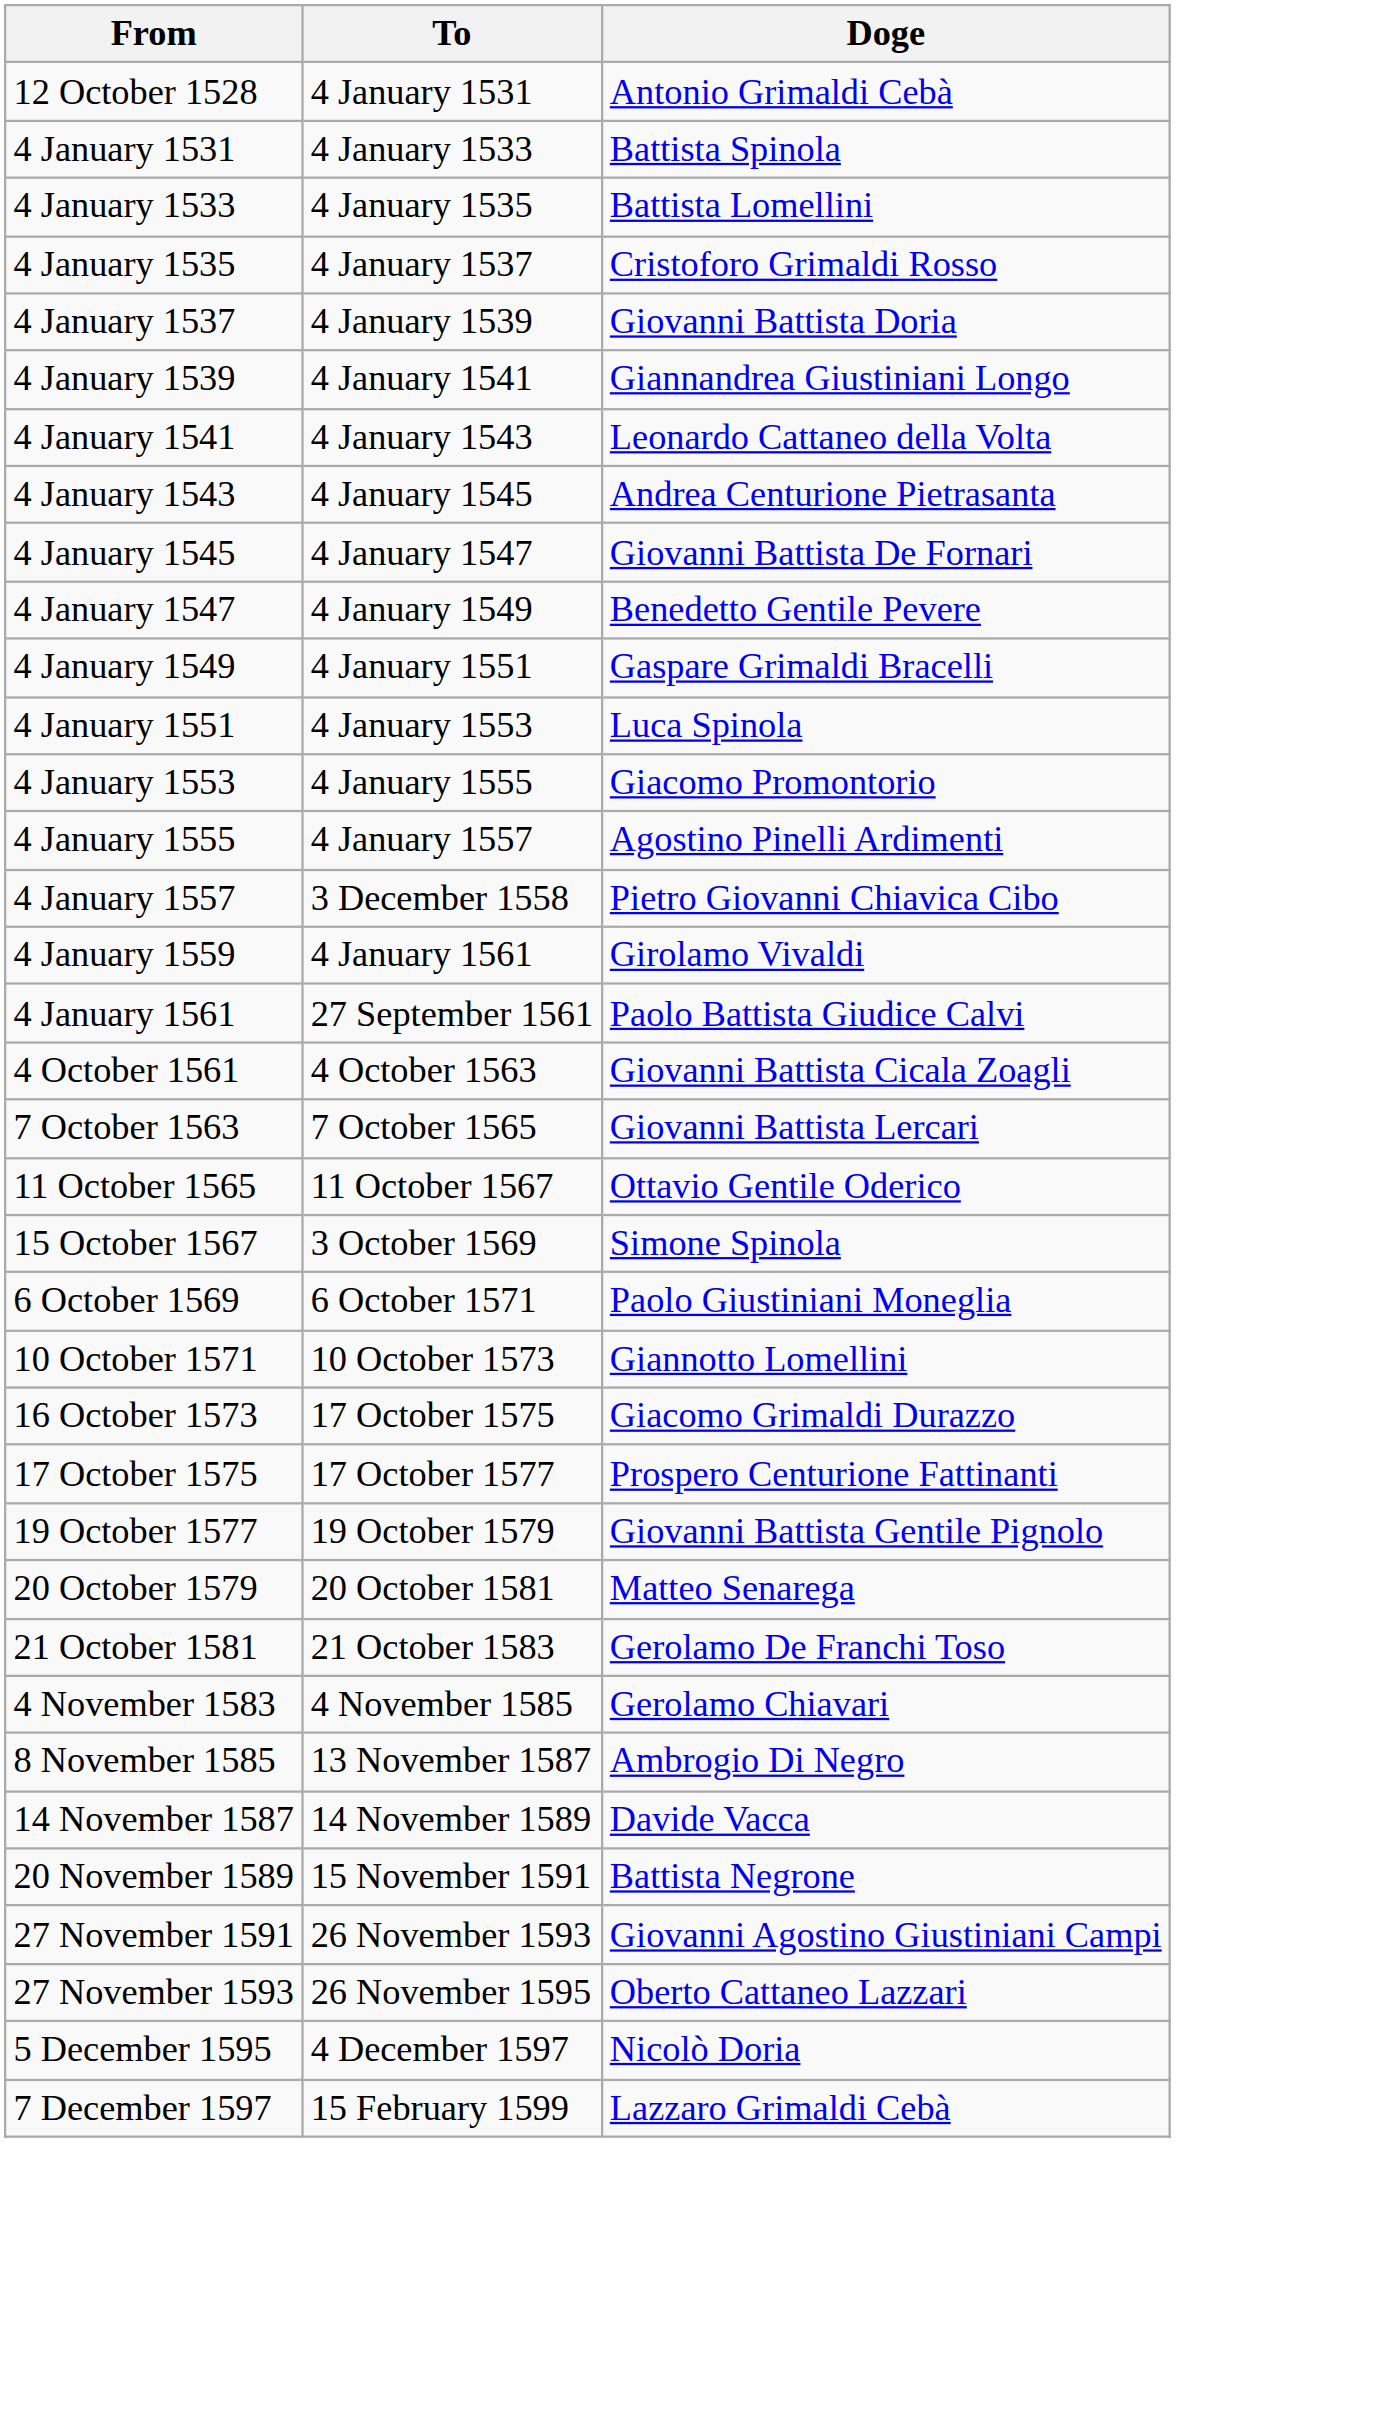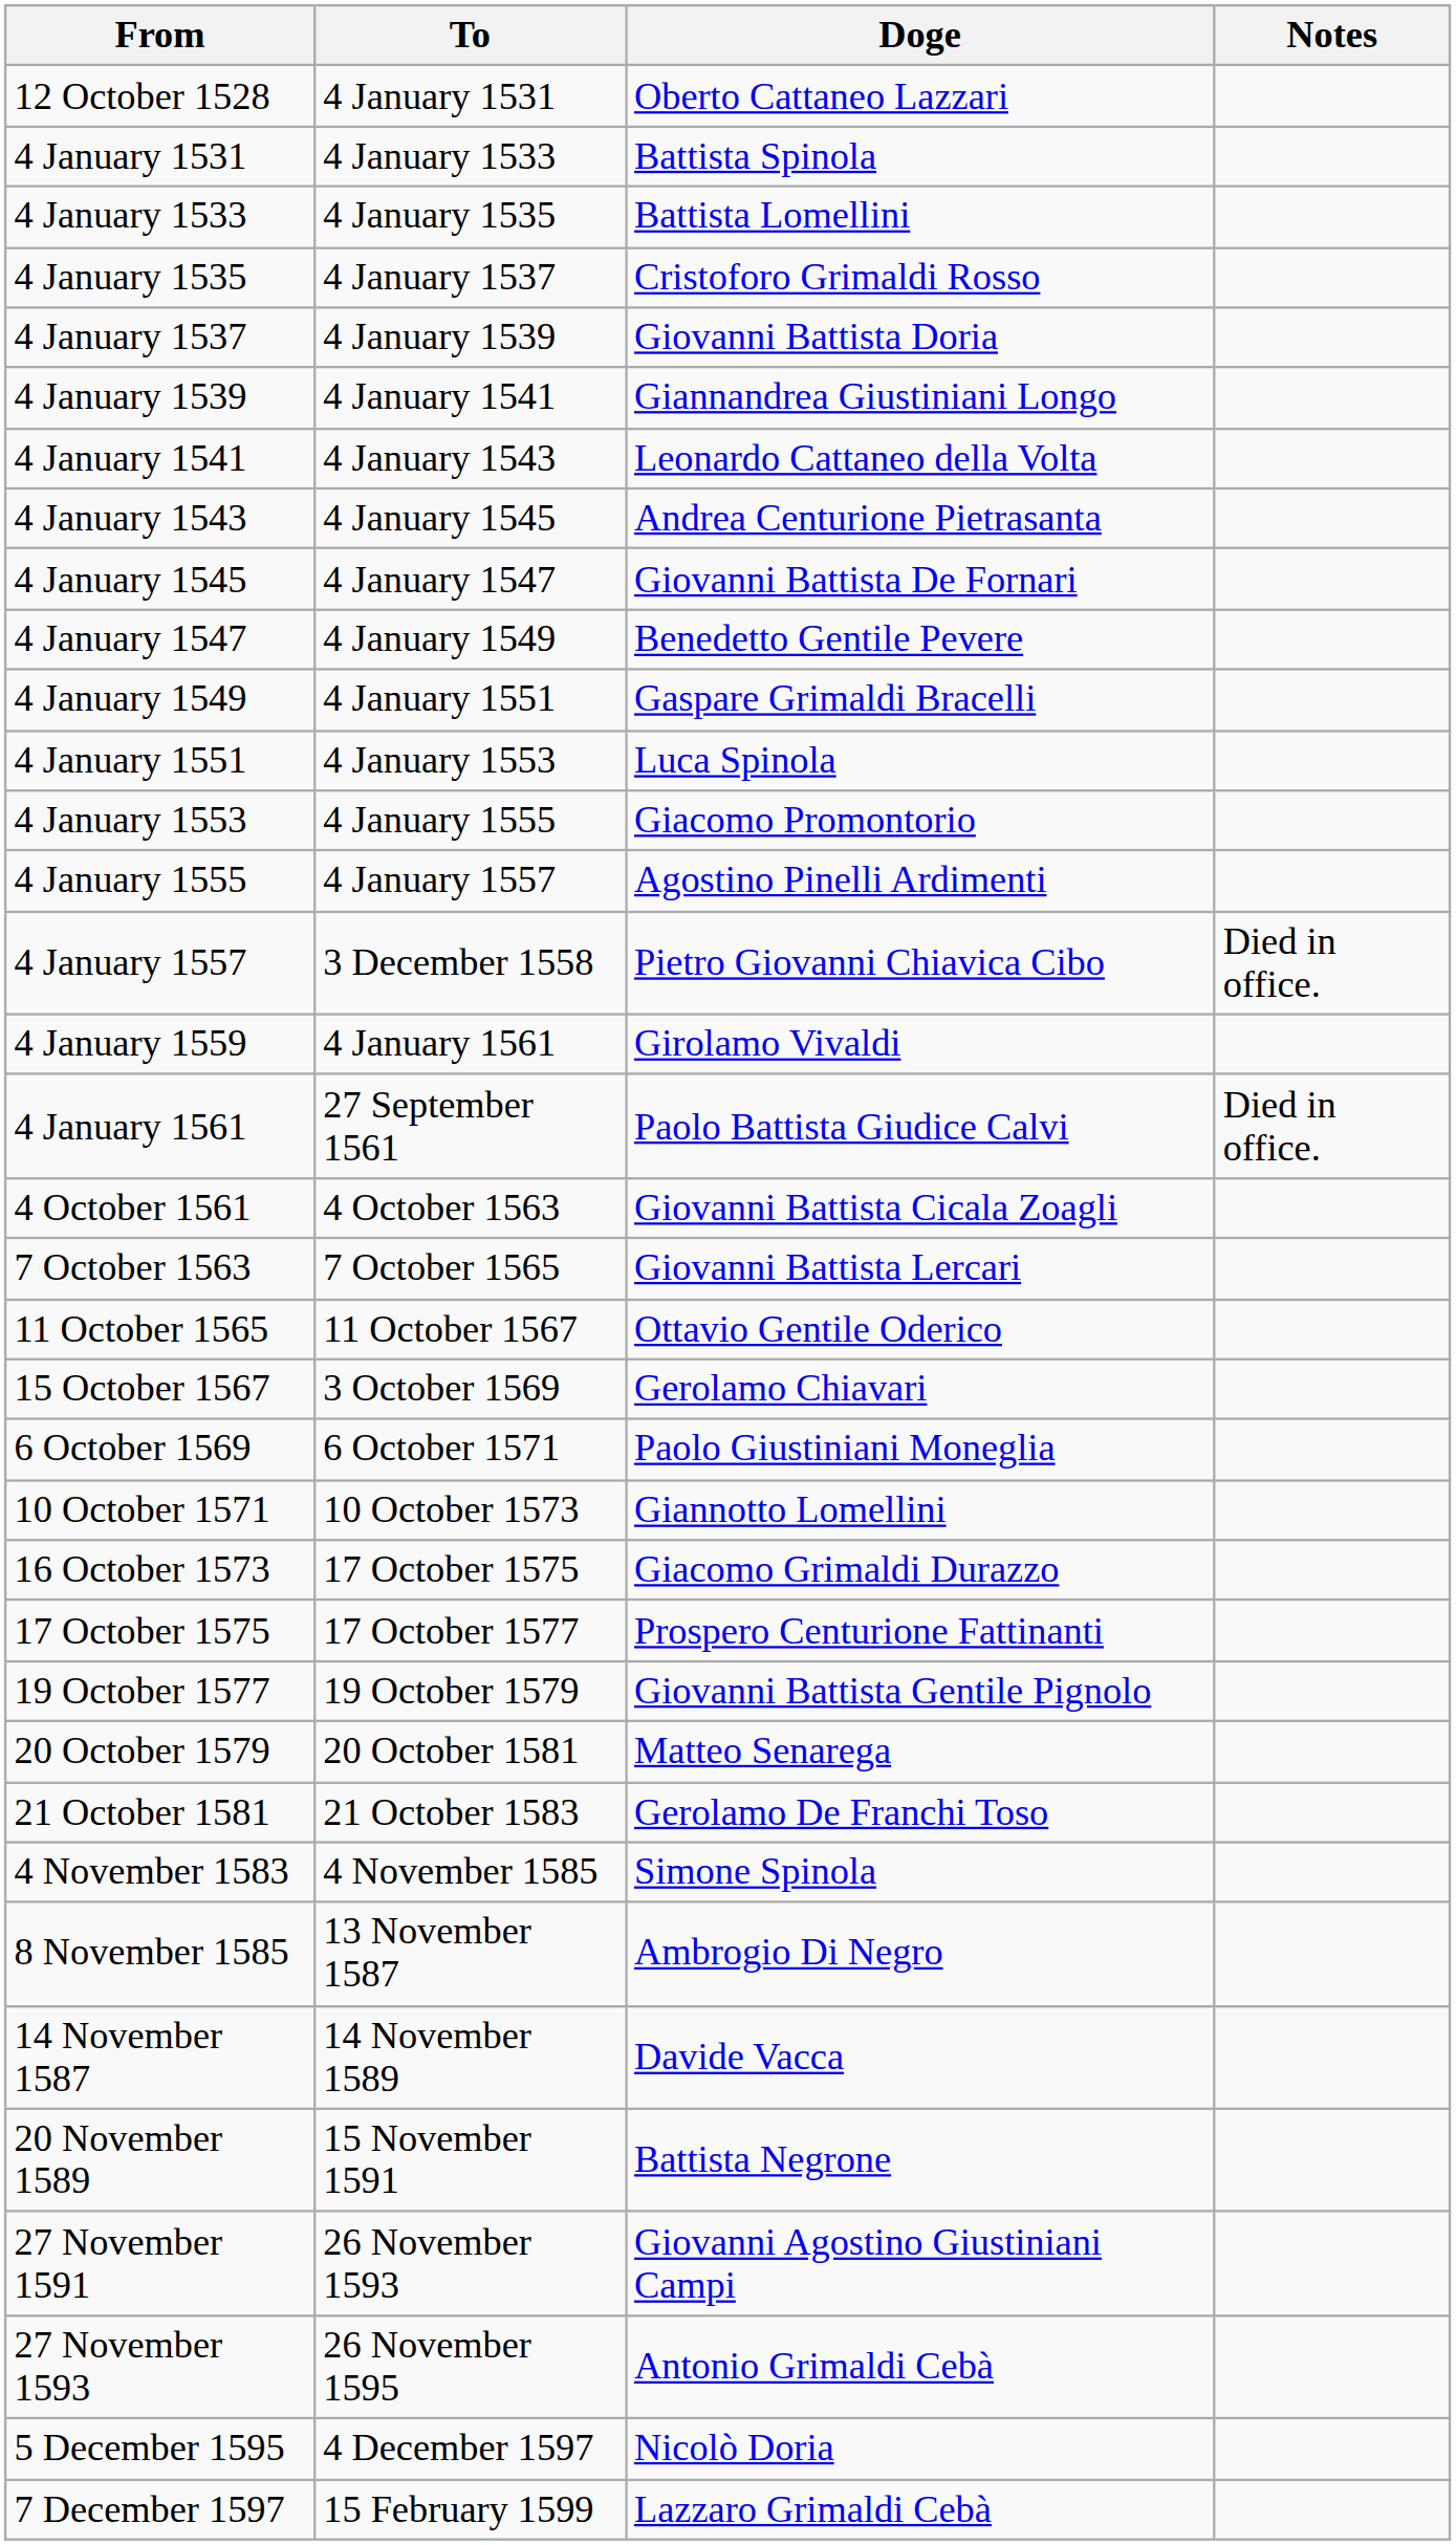 <table class=wikitable>
 <tr>
 <th>From</th>
 <th>To</th>
 <th>Doge</th>
+<th>Notes</th>
 </tr>
 <tr>
 <td>12 October 1528</td>
 <td>4 January 1531</td>
-<td><a href='#'>Antonio Grimaldi Cebà</a></td>
+<td><a href='#'>Oberto Cattaneo Lazzari</a></td>
+<td></td>
 </tr>
 <tr>
 <td>4 January 1531</td>
 <td>4 January 1533</td>
 <td><a href='#'>Battista Spinola</a></td>
+<td></td>
 </tr>
 <tr>
 <td>4 January 1533</td>
 <td>4 January 1535</td>
 <td><a href='#'>Battista Lomellini</a></td>
+<td></td>
 </tr>
 <tr>
 <td>4 January 1535</td>
 <td>4 January 1537</td>
 <td><a href='#'>Cristoforo Grimaldi Rosso</a></td>
+<td></td>
 </tr>
 <tr>
 <td>4 January 1537</td>
 <td>4 January 1539</td>
 <td><a href='#'>Giovanni Battista Doria</a></td>
+<td></td>
 </tr>
 <tr>
 <td>4 January 1539</td>
 <td>4 January 1541</td>
 <td><a href='#'>Giannandrea Giustiniani Longo</a></td>
+<td></td>
 </tr>
 <tr>
 <td>4 January 1541</td>
 <td>4 January 1543</td>
 <td><a href='#'>Leonardo Cattaneo della Volta</a></td>
+<td></td>
 </tr>
 <tr>
 <td>4 January 1543</td>
 <td>4 January 1545</td>
 <td><a href='#'>Andrea Centurione Pietrasanta</a></td>
+<td></td>
 </tr>
 <tr>
 <td>4 January 1545</td>
 <td>4 January 1547</td>
 <td><a href='#'>Giovanni Battista De Fornari</a></td>
+<td></td>
 </tr>
 <tr>
 <td>4 January 1547</td>
 <td>4 January 1549</td>
 <td><a href='#'>Benedetto Gentile Pevere</a></td>
+<td></td>
 </tr>
 <tr>
 <td>4 January 1549</td>
 <td>4 January 1551</td>
 <td><a href='#'>Gaspare Grimaldi Bracelli</a></td>
+<td></td>
 </tr>
 <tr>
 <td>4 January 1551</td>
 <td>4 January 1553</td>
 <td><a href='#'>Luca Spinola</a></td>
+<td></td>
 </tr>
 <tr>
 <td>4 January 1553</td>
 <td>4 January 1555</td>
 <td><a href='#'>Giacomo Promontorio</a></td>
+<td></td>
 </tr>
 <tr>
 <td>4 January 1555</td>
 <td>4 January 1557</td>
 <td><a href='#'>Agostino Pinelli Ardimenti</a></td>
+<td></td>
 </tr>
 <tr>
 <td>4 January 1557</td>
 <td>3 December 1558</td>
 <td><a href='#'>Pietro Giovanni Chiavica Cibo</a></td>
+<td>Died in office.</td>
 </tr>
 <tr>
 <td>4 January 1559</td>
 <td>4 January 1561</td>
 <td><a href='#'>Girolamo Vivaldi</a></td>
+<td></td>
 </tr>
 <tr>
 <td>4 January 1561</td>
 <td>27 September 1561</td>
 <td><a href='#'>Paolo Battista Giudice Calvi</a></td>
+<td>Died in office.</td>
 </tr>
 <tr>
 <td>4 October 1561</td>
 <td>4 October 1563</td>
 <td><a href='#'>Giovanni Battista Cicala Zoagli</a></td>
+<td></td>
 </tr>
 <tr>
 <td>7 October 1563</td>
 <td>7 October 1565</td>
 <td><a href='#'>Giovanni Battista Lercari</a></td>
+<td></td>
 </tr>
 <tr>
 <td>11 October 1565</td>
 <td>11 October 1567</td>
 <td><a href='#'>Ottavio Gentile Oderico</a></td>
+<td></td>
 </tr>
 <tr>
 <td>15 October 1567</td>
 <td>3 October 1569</td>
-<td><a href='#'>Simone Spinola</a></td>
+<td><a href='#'>Gerolamo Chiavari</a></td>
+<td></td>
 </tr>
 <tr>
 <td>6 October 1569</td>
 <td>6 October 1571</td>
 <td><a href='#'>Paolo Giustiniani Moneglia</a></td>
+<td></td>
 </tr>
 <tr>
 <td>10 October 1571</td>
 <td>10 October 1573</td>
 <td><a href='#'>Giannotto Lomellini</a></td>
+<td></td>
 </tr>
 <tr>
 <td>16 October 1573</td>
 <td>17 October 1575</td>
 <td><a href='#'>Giacomo Grimaldi Durazzo</a></td>
+<td></td>
 </tr>
 <tr>
 <td>17 October 1575</td>
 <td>17 October 1577</td>
 <td><a href='#'>Prospero Centurione Fattinanti</a></td>
+<td></td>
 </tr>
 <tr>
 <td>19 October 1577</td>
 <td>19 October 1579</td>
 <td><a href='#'>Giovanni Battista Gentile Pignolo</a></td>
+<td></td>
 </tr>
 <tr>
 <td>20 October 1579</td>
 <td>20 October 1581</td>
 <td><a href='#'>Matteo Senarega</a></td>
+<td></td>
 </tr>
 <tr>
 <td>21 October 1581</td>
 <td>21 October 1583</td>
 <td><a href='#'>Gerolamo De Franchi Toso</a></td>
+<td></td>
 </tr>
 <tr>
 <td>4 November 1583</td>
 <td>4 November 1585</td>
-<td><a href='#'>Gerolamo Chiavari</a></td>
+<td><a href='#'>Simone Spinola</a></td>
+<td></td>
 </tr>
 <tr>
 <td>8 November 1585</td>
 <td>13 November 1587</td>
 <td><a href='#'>Ambrogio Di Negro</a></td>
+<td></td>
 </tr>
 <tr>
 <td>14 November 1587</td>
 <td>14 November 1589</td>
 <td><a href='#'>Davide Vacca</a></td>
+<td></td>
 </tr>
 <tr>
 <td>20 November 1589</td>
 <td>15 November 1591</td>
 <td><a href='#'>Battista Negrone</a></td>
+<td></td>
 </tr>
 <tr>
 <td>27 November 1591</td>
 <td>26 November 1593</td>
 <td><a href='#'>Giovanni Agostino Giustiniani Campi</a></td>
+<td></td>
 </tr>
 <tr>
 <td>27 November 1593</td>
 <td>26 November 1595</td>
-<td><a href='#'>Oberto Cattaneo Lazzari</a></td>
+<td><a href='#'>Antonio Grimaldi Cebà</a></td>
+<td></td>
 </tr>
 <tr>
 <td>5 December 1595</td>
 <td>4 December 1597</td>
 <td><a href='#'>Nicolò Doria</a></td>
+<td></td>
 </tr>
 <tr>
 <td>7 December 1597</td>
 <td>15 February 1599</td>
 <td><a href='#'>Lazzaro Grimaldi Cebà</a></td>
+<td></td>
 </tr>
 </table>
